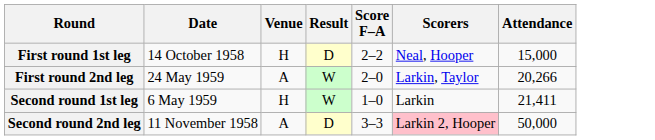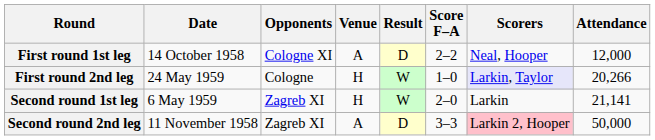 <table class="wikitable plainrowheaders" style="text-align:center">
 <tr>
 <th scope="col">Round</th>
 <th scope="col">Date</th>
+<th scope="col">Opponents</th>
 <th scope="col">Venue</th>
 <th scope="col">Result</th>
 <th scope="col">Score<br>F–A</th>
 <th scope="col">Scorers</th>
 <th scope="col">Attendance</th>
 </tr>
 <tr>
 <th scope="row">First round 1st leg</th>
 <td align="left">14 October 1958</td>
-<td>H</td>
+<td align="left"><a href='#'>Cologne</a> XI</td>
+<td>A</td>
 <td style=background:#ffc>D</td>
 <td>2–2</td>
 <td align="left"><a href='#'>Neal</a>, <a href='#'>Hooper</a></td>
-<td>15,000</td>
+<td>12,000</td>
 </tr>
 <tr>
 <th scope="row">First round 2nd leg</th>
 <td align="left">24 May 1959</td>
-<td>A</td>
+<td align="left">Cologne</td>
+<td>H</td>
 <td style=background:#cfc>W</td>
-<td>2–0</td>
-<td align="left"><a href='#'>Larkin</a>, <a href='#'>Taylor</a></td>
+<td>1–0</td>
+<td align="left" style="background: lavender;"><a href='#'>Larkin</a>, <a href='#'>Taylor</a></td>
 <td>20,266</td>
 </tr>
 <tr>
 <th scope="row">Second round 1st leg</th>
 <td align="left">6 May 1959</td>
+<td align="left"><a href='#'>Zagreb</a> XI</td>
 <td>H</td>
 <td style=background:#cfc>W</td>
-<td>1–0</td>
+<td>2–0</td>
 <td align="left">Larkin</td>
-<td>21,411</td>
+<td>21,141</td>
 </tr>
 <tr>
 <th scope="row">Second round 2nd leg</th>
 <td align="left">11 November 1958</td>
+<td align="left">Zagreb XI</td>
 <td>A</td>
 <td style=background:#ffc>D</td>
 <td>3–3</td>
 <td align="left" style="background: pink;">Larkin 2, Hooper</td>
 <td>50,000</td>
 </tr>
 </table>
